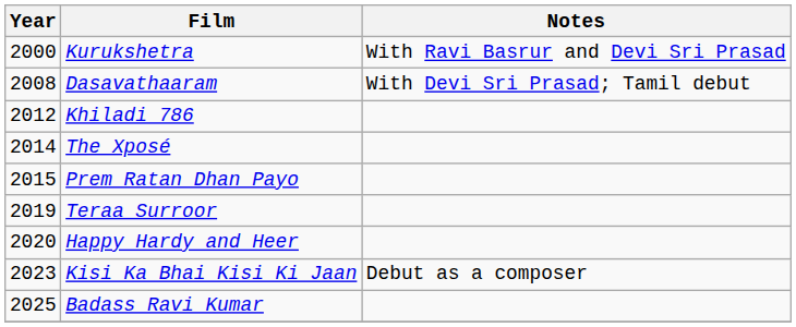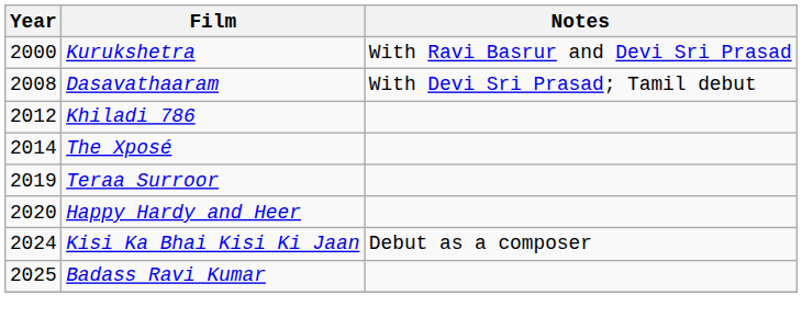 <table class="wikitable sortable">
 <tr>
 <th>Year</th>
 <th>Film</th>
 <th>Notes</th>
 </tr>
 <tr>
 <td>2000</td>
 <td><em><a href='#'>Kurukshetra</a></em></td>
 <td>With <a href='#'>Ravi Basrur</a> and <a href='#'>Devi Sri Prasad</a></td>
 </tr>
 <tr>
 <td>2008</td>
 <td><em><a href='#'>Dasavathaaram</a></em></td>
 <td>With <a href='#'>Devi Sri Prasad</a>; Tamil debut</td>
 </tr>
 <tr>
 <td>2012</td>
 <td><em><a href='#'>Khiladi 786</a></em></td>
 <td></td>
 </tr>
 <tr>
 <td>2014</td>
 <td><em><a href='#'>The Xposé</a></em></td>
 <td></td>
 </tr>
 <tr>
-<td>2015</td>
-<td><em><a href='#'>Prem Ratan Dhan Payo</a></em></td>
-<td></td>
-</tr>
-<tr>
 <td>2019</td>
 <td><em><a href='#'>Teraa Surroor</a></em></td>
 <td></td>
 </tr>
 <tr>
 <td>2020</td>
 <td><em><a href='#'>Happy Hardy and Heer</a></em></td>
 <td></td>
 </tr>
 <tr>
-<td>2023</td>
+<td>2024</td>
 <td><em><a href='#'>Kisi Ka Bhai Kisi Ki Jaan</a></em></td>
 <td>Debut as a composer</td>
 </tr>
 <tr>
 <td>2025</td>
 <td><em><a href='#'>Badass Ravi Kumar</a></em></td>
 <td></td>
 </tr>
 <tr>
 </tr>
 </table>
